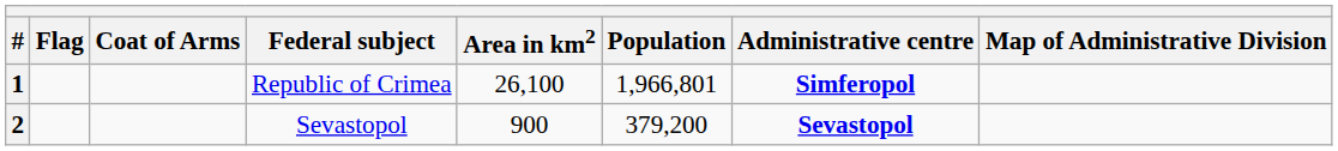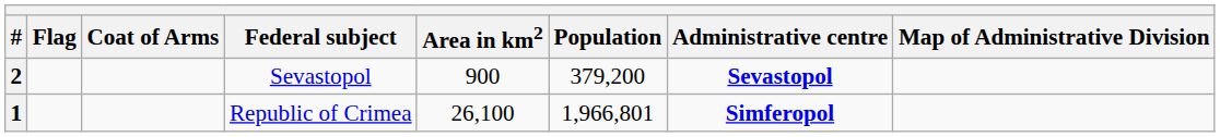 <table class="wikitable sortable" style="text-align: center">
 <tr>
 <th colspan="8"></th>
 </tr>
 <tr>
 <th>#</th>
 <th>Flag</th>
 <th>Coat of Arms</th>
 <th>Federal subject</th>
 <th>Area in km<sup>2</sup></th>
 <th>Population</th>
 <th>Administrative centre</th>
 <th>Map of Administrative Division</th>
 </tr>
 <tr>
+<th>2</th>
+<td></td>
+<td></td>
+<td><a href='#'>Sevastopol</a></td>
+<td>900</td>
+<td>379,200</td>
+<td><strong><a href='#'>Sevastopol</a></strong></td>
+<td></td>
+</tr>
+<tr>
 <th>1</th>
 <td></td>
 <td></td>
 <td><a href='#'>Republic of Crimea</a></td>
 <td>26,100</td>
 <td>1,966,801</td>
 <td><strong><a href='#'>Simferopol</a></strong></td>
 <td></td>
 </tr>
-<tr>
-<th>2</th>
-<td></td>
-<td></td>
-<td><a href='#'>Sevastopol</a></td>
-<td>900</td>
-<td>379,200</td>
-<td><strong><a href='#'>Sevastopol</a></strong></td>
-<td></td>
-</tr>
 </table>
